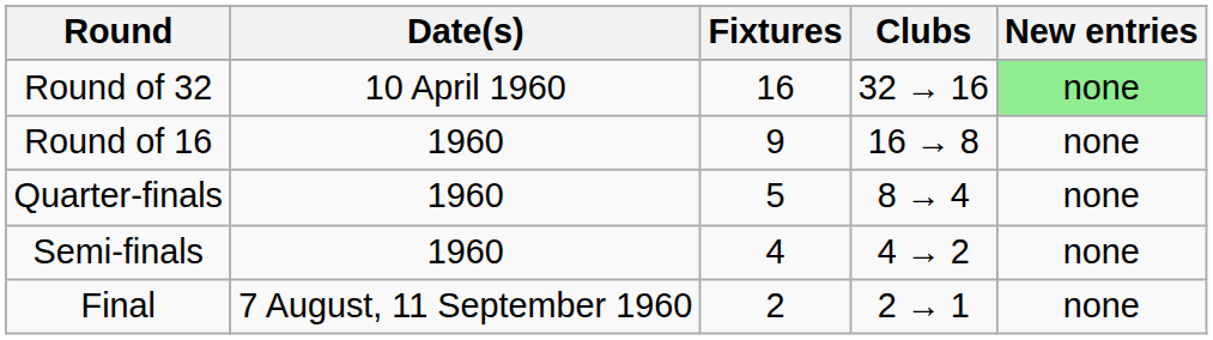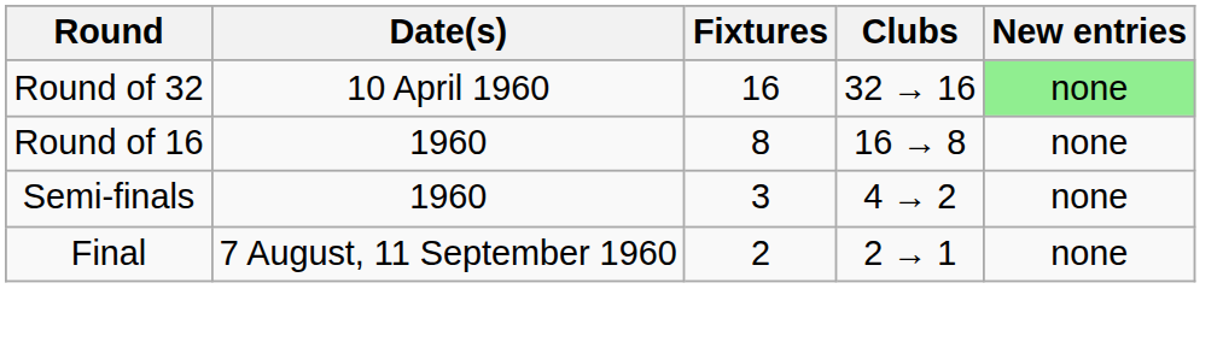 <table class="wikitable" style="text-align:center">
 <tr>
 <th>Round</th>
 <th>Date(s)</th>
 <th>Fixtures</th>
 <th>Clubs</th>
 <th>New entries</th>
 </tr>
 <tr>
 <td>Round of 32</td>
 <td>10 April 1960</td>
 <td>16</td>
 <td>32 → 16</td>
 <td style="background: lightgreen;">none</td>
 </tr>
 <tr>
 <td>Round of 16</td>
 <td>1960</td>
-<td>9</td>
+<td>8</td>
 <td>16 → 8</td>
-<td>none</td>
-</tr>
-<tr>
-<td>Quarter-finals</td>
-<td>1960</td>
-<td>5</td>
-<td>8 → 4</td>
 <td>none</td>
 </tr>
 <tr>
 <td>Semi-finals</td>
 <td>1960</td>
-<td>4</td>
+<td>3</td>
 <td>4 → 2</td>
 <td>none</td>
 </tr>
 <tr>
 <td>Final</td>
 <td>7 August, 11 September 1960</td>
 <td>2</td>
 <td>2 → 1</td>
 <td>none</td>
 </tr>
 </table>
